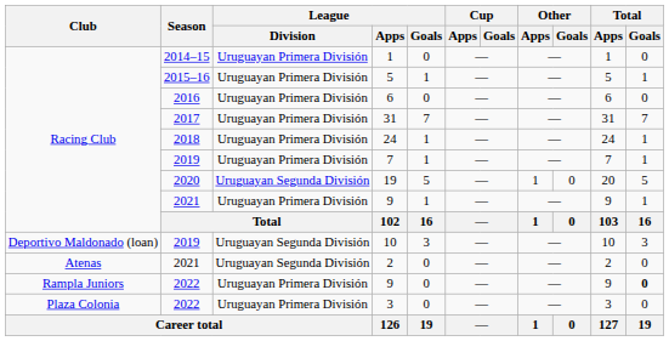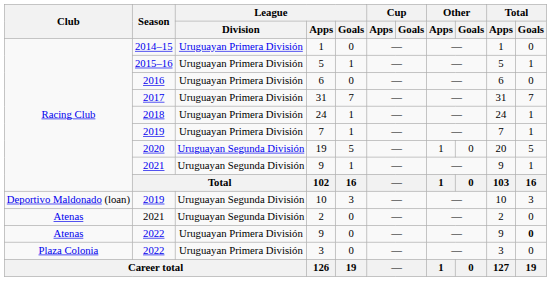 <table class=wikitable style=text-align:center>
 <tr>
 <th rowspan=2>Club</th>
 <th rowspan=2>Season</th>
 <th colspan=3>League</th>
 <th colspan=2>Cup</th>
 <th colspan=2>Other</th>
 <th colspan=2>Total</th>
 </tr>
 <tr>
 <th>Division</th>
 <th>Apps</th>
 <th>Goals</th>
 <th>Apps</th>
 <th>Goals</th>
 <th>Apps</th>
 <th>Goals</th>
 <th>Apps</th>
 <th>Goals</th>
 </tr>
 <tr>
 <td rowspan=9><a href='#'>Racing Club</a></td>
 <td><a href='#'>2014–15</a></td>
 <td><a href='#'>Uruguayan Primera División</a></td>
 <td>1</td>
 <td>0</td>
 <td colspan=2>—</td>
 <td colspan=2>—</td>
 <td>1</td>
 <td>0</td>
 </tr>
 <tr>
 <td><a href='#'>2015–16</a></td>
 <td>Uruguayan Primera División</td>
 <td>5</td>
 <td>1</td>
 <td colspan=2>—</td>
 <td colspan=2>—</td>
 <td>5</td>
 <td>1</td>
 </tr>
 <tr>
 <td><a href='#'>2016</a></td>
 <td>Uruguayan Primera División</td>
 <td>6</td>
 <td>0</td>
 <td colspan=2>—</td>
 <td colspan=2>—</td>
 <td>6</td>
 <td>0</td>
 </tr>
 <tr>
 <td><a href='#'>2017</a></td>
 <td>Uruguayan Primera División</td>
 <td>31</td>
 <td>7</td>
 <td colspan=2>—</td>
 <td colspan=2>—</td>
 <td>31</td>
 <td>7</td>
 </tr>
 <tr>
 <td><a href='#'>2018</a></td>
 <td>Uruguayan Primera División</td>
 <td>24</td>
 <td>1</td>
 <td colspan=2>—</td>
 <td colspan=2>—</td>
 <td>24</td>
 <td>1</td>
 </tr>
 <tr>
 <td><a href='#'>2019</a></td>
 <td>Uruguayan Primera División</td>
 <td>7</td>
 <td>1</td>
 <td colspan=2>—</td>
 <td colspan=2>—</td>
 <td>7</td>
 <td>1</td>
 </tr>
 <tr>
 <td><a href='#'>2020</a></td>
 <td><a href='#'>Uruguayan Segunda División</a></td>
 <td>19</td>
 <td>5</td>
 <td colspan=2>—</td>
 <td>1</td>
 <td>0</td>
 <td>20</td>
 <td>5</td>
 </tr>
 <tr>
 <td><a href='#'>2021</a></td>
-<td>Uruguayan Primera División</td>
+<td>Uruguayan Segunda División</td>
 <td>9</td>
 <td>1</td>
 <td colspan=2>—</td>
 <td colspan=2>—</td>
 <td>9</td>
 <td>1</td>
 </tr>
 <tr>
 <th colspan="2">Total</th>
 <th>102</th>
 <th>16</th>
 <th colspan=2>—</th>
 <th>1</th>
 <th>0</th>
 <th>103</th>
 <th>16</th>
 </tr>
 <tr>
 <td><a href='#'>Deportivo Maldonado</a> (loan)</td>
 <td><a href='#'>2019</a></td>
 <td>Uruguayan Segunda División</td>
 <td>10</td>
 <td>3</td>
 <td colspan=2>—</td>
 <td colspan=2>—</td>
 <td>10</td>
 <td>3</td>
 </tr>
 <tr>
 <td><a href='#'>Atenas</a></td>
 <td>2021</td>
 <td>Uruguayan Segunda División</td>
 <td>2</td>
 <td>0</td>
 <td colspan=2>—</td>
 <td colspan=2>—</td>
 <td>2</td>
 <td>0</td>
 </tr>
 <tr>
-<td><a href='#'>Rampla Juniors</a></td>
+<td><a href='#'>Atenas</a></td>
 <td><a href='#'>2022</a></td>
 <td>Uruguayan Primera División</td>
 <td>9</td>
 <td>0</td>
 <td colspan=2>—</td>
 <td colspan=2>—</td>
 <td>9</td>
 <td><strong>0</strong></td>
 </tr>
 <tr>
 <td><a href='#'>Plaza Colonia</a></td>
 <td><a href='#'>2022</a></td>
 <td>Uruguayan Primera División</td>
 <td>3</td>
 <td>0</td>
 <td colspan=2>—</td>
 <td colspan=2>—</td>
 <td>3</td>
 <td>0</td>
 </tr>
 <tr>
 <th colspan=3>Career total</th>
 <th>126</th>
 <th>19</th>
 <th colspan=2>—</th>
 <th>1</th>
 <th>0</th>
 <th>127</th>
 <th>19</th>
 </tr>
 </table>
